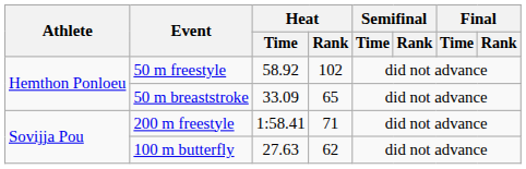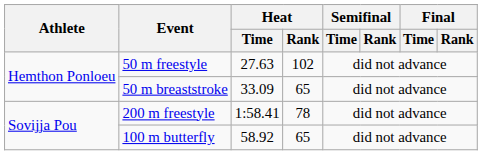 <table class=wikitable style="font-size:90%">
 <tr>
 <th rowspan="2">Athlete</th>
 <th rowspan="2">Event</th>
 <th colspan="2">Heat</th>
 <th colspan="2">Semifinal</th>
 <th colspan="2">Final</th>
 </tr>
 <tr style="font-size:95%">
 <th>Time</th>
 <th>Rank</th>
 <th>Time</th>
 <th>Rank</th>
 <th>Time</th>
 <th>Rank</th>
 </tr>
 <tr align=center>
 <td align=left rowspan=2><a href='#'>Hemthon Ponloeu</a></td>
 <td align=left><a href='#'>50 m freestyle</a></td>
-<td>58.92</td>
+<td>27.63</td>
 <td>102</td>
 <td colspan=4>did not advance</td>
 </tr>
 <tr align=center>
 <td align=left><a href='#'>50 m breaststroke</a></td>
 <td>33.09</td>
 <td>65</td>
 <td colspan=4>did not advance</td>
 </tr>
 <tr align=center>
 <td align=left rowspan=2><a href='#'>Sovijja Pou</a></td>
 <td align=left><a href='#'>200 m freestyle</a></td>
 <td>1:58.41</td>
-<td>71</td>
+<td>78</td>
 <td colspan=4>did not advance</td>
 </tr>
 <tr align=center>
 <td align=left><a href='#'>100 m butterfly</a></td>
-<td>27.63</td>
-<td>62</td>
+<td>58.92</td>
+<td>65</td>
 <td colspan=4>did not advance</td>
 </tr>
 </table>
